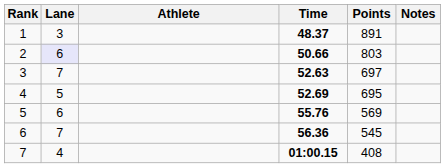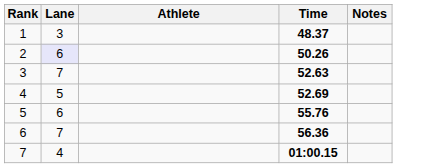 <table class="wikitable sortable" style="text-align:center">
 <tr>
 <th width=40>Rank</th>
 <th width=40>Lane</th>
 <th width=250>Athlete</th>
 <th width=80>Time</th>
-<th width=55>Points</th>
 <th width=50>Notes</th>
 </tr>
 <tr>
 <td>1</td>
 <td>3</td>
 <td align="left"></td>
 <td><strong>48.37</strong></td>
-<td>891</td>
 <td></td>
 </tr>
 <tr>
 <td>2</td>
 <td style="background: lavender;">6</td>
 <td align="left"></td>
-<td><strong>50.66</strong></td>
-<td>803</td>
+<td><strong>50.26</strong></td>
 <td></td>
 </tr>
 <tr>
 <td>3</td>
 <td>7</td>
 <td align="left"></td>
 <td><strong>52.63</strong></td>
-<td>697</td>
 <td></td>
 </tr>
 <tr>
 <td>4</td>
 <td>5</td>
 <td align="left"></td>
 <td><strong>52.69</strong></td>
-<td>695</td>
 <td></td>
 </tr>
 <tr>
 <td>5</td>
 <td>6</td>
 <td align="left"></td>
 <td><strong>55.76</strong></td>
-<td>569</td>
 <td></td>
 </tr>
 <tr>
 <td>6</td>
 <td>7</td>
 <td align="left"></td>
 <td><strong>56.36</strong></td>
-<td>545</td>
 <td></td>
 </tr>
 <tr>
 <td>7</td>
 <td>4</td>
 <td align="left"></td>
 <td><strong>01:00.15</strong></td>
-<td>408</td>
 <td></td>
 </tr>
 </table>
